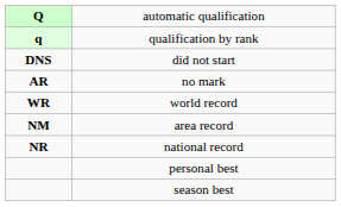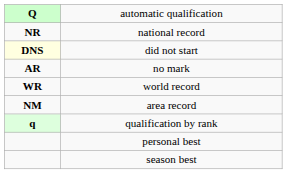 <table class="wikitable" style=" text-align:center; font-size:110%;" width="35%">
 <tr>
 <td bgcolor="ccffcc"><strong>Q</strong></td>
 <td>automatic qualification</td>
 </tr>
 <tr>
-<td bgcolor="ddffdd"><strong>q</strong></td>
-<td>qualification by rank</td>
+<td><strong>NR</strong></td>
+<td>national record</td>
 </tr>
 <tr>
-<td><strong>DNS</strong></td>
+<td style="background: lightyellow;"><strong>DNS</strong></td>
 <td>did not start</td>
 </tr>
 <tr>
 <td><strong>AR</strong></td>
 <td>no mark</td>
 </tr>
 <tr>
 <td><strong>WR</strong></td>
 <td>world record</td>
 </tr>
 <tr>
 <td><strong>NM</strong></td>
 <td>area record</td>
 </tr>
 <tr>
-<td><strong>NR</strong></td>
-<td>national record</td>
+<td bgcolor="ddffdd"><strong>q</strong></td>
+<td>qualification by rank</td>
 </tr>
 <tr>
 <td></td>
 <td>personal best</td>
 </tr>
 <tr>
 <td></td>
 <td>season best</td>
 </tr>
 </table>
